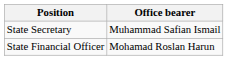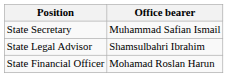 <table class="wikitable">
 <tr>
 <th>Position</th>
 <th>Office bearer</th>
 </tr>
 <tr>
 <td>State Secretary</td>
 <td>Muhammad Safian Ismail</td>
 </tr>
 <tr>
+<td>State Legal Advisor</td>
+<td>Shamsulbahri Ibrahim</td>
+</tr>
+<tr>
 <td>State Financial Officer</td>
 <td>Mohamad Roslan Harun</td>
 </tr>
 </table>
